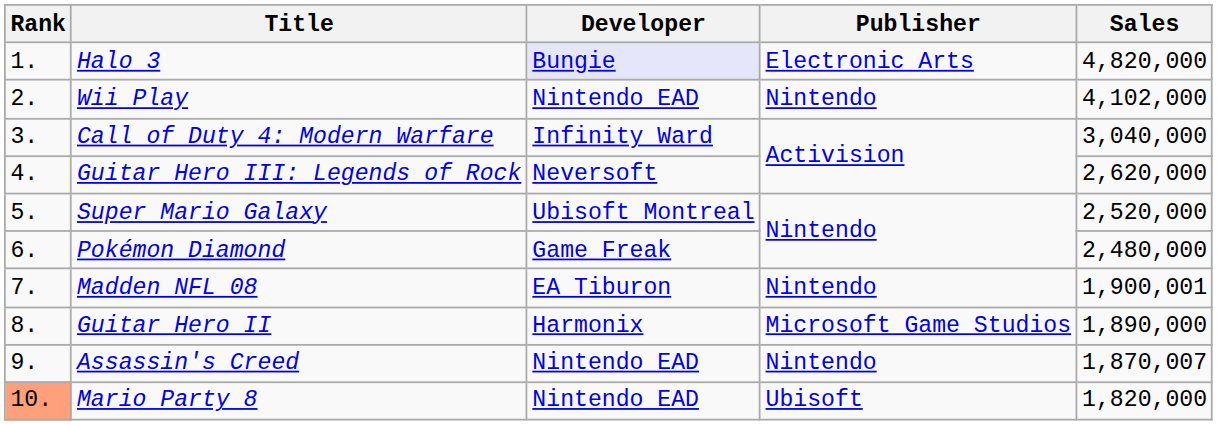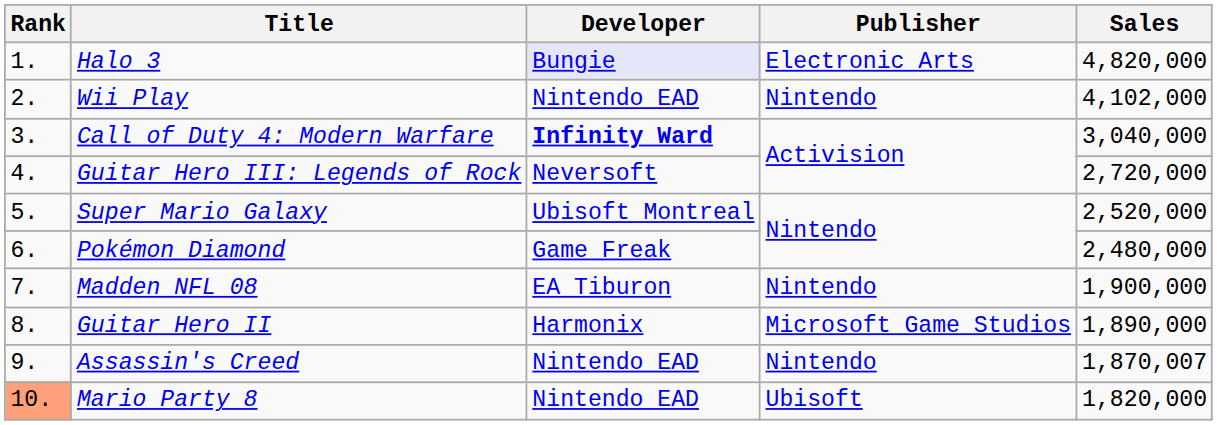 <table class="wikitable">
 <tr>
 <th>Rank</th>
 <th>Title</th>
 <th>Developer</th>
 <th>Publisher</th>
 <th>Sales</th>
 </tr>
 <tr>
 <td>1.</td>
 <td><em><a href='#'>Halo 3</a></em></td>
 <td style="background: lavender;"><a href='#'>Bungie</a></td>
 <td><a href='#'>Electronic Arts</a></td>
 <td>4,820,000</td>
 </tr>
 <tr>
 <td>2.</td>
 <td><em><a href='#'>Wii Play</a></em></td>
 <td><a href='#'>Nintendo EAD</a></td>
 <td><a href='#'>Nintendo</a></td>
 <td>4,102,000</td>
 </tr>
 <tr>
 <td>3.</td>
 <td><em><a href='#'>Call of Duty 4: Modern Warfare</a></em></td>
-<td><a href='#'>Infinity Ward</a></td>
+<td><strong><a href='#'>Infinity Ward</a></strong></td>
 <td rowspan="2"><a href='#'>Activision</a></td>
 <td>3,040,000</td>
 </tr>
 <tr>
 <td>4.</td>
 <td><em><a href='#'>Guitar Hero III: Legends of Rock</a></em></td>
 <td><a href='#'>Neversoft</a></td>
-<td>2,620,000</td>
+<td>2,720,000</td>
 </tr>
 <tr>
 <td>5.</td>
 <td><em><a href='#'>Super Mario Galaxy</a></em></td>
 <td><a href='#'>Ubisoft Montreal</a></td>
 <td rowspan="2"><a href='#'>Nintendo</a></td>
 <td>2,520,000</td>
 </tr>
 <tr>
 <td>6.</td>
 <td><em><a href='#'>Pokémon Diamond</a></em></td>
 <td><a href='#'>Game Freak</a></td>
 <td>2,480,000</td>
 </tr>
 <tr>
 <td>7.</td>
 <td><em><a href='#'>Madden NFL 08</a></em></td>
 <td><a href='#'>EA Tiburon</a></td>
 <td><a href='#'>Nintendo</a></td>
-<td>1,900,001</td>
+<td>1,900,000</td>
 </tr>
 <tr>
 <td>8.</td>
 <td><em><a href='#'>Guitar Hero II</a></em></td>
 <td><a href='#'>Harmonix</a></td>
 <td><a href='#'>Microsoft Game Studios</a></td>
 <td>1,890,000</td>
 </tr>
 <tr>
 <td>9.</td>
 <td><em><a href='#'>Assassin's Creed</a></em></td>
 <td><a href='#'>Nintendo EAD</a></td>
 <td><a href='#'>Nintendo</a></td>
 <td>1,870,007</td>
 </tr>
 <tr>
 <td style="background: lightsalmon;">10.</td>
 <td><em><a href='#'>Mario Party 8</a></em></td>
 <td><a href='#'>Nintendo EAD</a></td>
 <td><a href='#'>Ubisoft</a></td>
 <td>1,820,000</td>
 </tr>
 </table>
